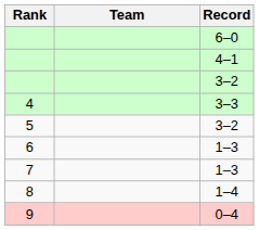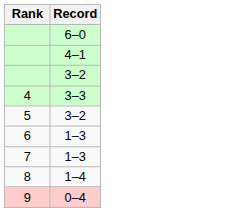 <table class="wikitable" style="text-align: center;">
 <tr>
 <th width=50>Rank</th>
-<th width=160>Team</th>
 <th width=50>Record</th>
 </tr>
 <tr bgcolor=#ccffcc>
 <td></td>
-<td align=left></td>
 <td>6–0</td>
 </tr>
 <tr bgcolor=#ccffcc>
 <td></td>
-<td align=left></td>
 <td>4–1</td>
 </tr>
 <tr bgcolor=#ccffcc>
 <td></td>
-<td align=left></td>
 <td>3–2</td>
 </tr>
 <tr bgcolor=#ccffcc>
 <td>4</td>
-<td align=left></td>
 <td>3–3</td>
 </tr>
 <tr>
 <td>5</td>
-<td align=left></td>
 <td>3–2</td>
 </tr>
 <tr>
 <td>6</td>
-<td align=left></td>
 <td>1–3</td>
 </tr>
 <tr>
 <td>7</td>
-<td align=left></td>
 <td>1–3</td>
 </tr>
 <tr>
 <td>8</td>
-<td align=left></td>
 <td>1–4</td>
 </tr>
 <tr bgcolor=#ffcccc>
 <td>9</td>
-<td align=left></td>
 <td>0–4</td>
 </tr>
 </table>
